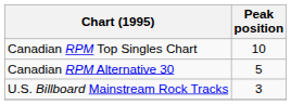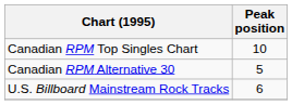 <table class="wikitable">
 <tr>
 <th>Chart (1995)</th>
 <th>Peak<br>position</th>
 </tr>
 <tr>
 <td align="left">Canadian <em><a href='#'>RPM</a></em> Top Singles Chart</td>
 <td align="center">10</td>
 </tr>
 <tr>
 <td>Canadian <a href='#'><em>RPM</em> Alternative 30</a></td>
 <td align="center">5</td>
 </tr>
 <tr>
 <td align="left">U.S. <em>Billboard</em> <a href='#'>Mainstream Rock Tracks</a></td>
-<td align="center">3</td>
+<td align="center">6</td>
 </tr>
 <tr>
 </tr>
 </table>
